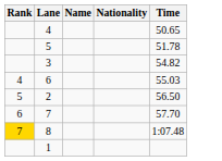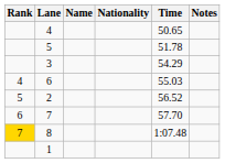 <table class="wikitable sortable" style="text-align:center">
 <tr>
 <th>Rank</th>
 <th>Lane</th>
 <th>Name</th>
 <th>Nationality</th>
 <th>Time</th>
+<th>Notes</th>
 </tr>
 <tr>
 <td></td>
 <td>4</td>
 <td align=left></td>
 <td align=left></td>
 <td>50.65</td>
+<td><strong></strong></td>
 </tr>
 <tr>
 <td></td>
 <td>5</td>
 <td align=left></td>
 <td align=left></td>
 <td>51.78</td>
+<td></td>
 </tr>
 <tr>
 <td></td>
 <td>3</td>
 <td align=left></td>
 <td align=left></td>
-<td>54.82</td>
+<td>54.29</td>
+<td></td>
 </tr>
 <tr>
 <td>4</td>
 <td>6</td>
 <td align=left></td>
 <td align=left></td>
 <td>55.03</td>
+<td></td>
 </tr>
 <tr>
 <td>5</td>
 <td>2</td>
 <td align=left></td>
 <td align=left></td>
-<td>56.50</td>
+<td>56.52</td>
+<td></td>
 </tr>
 <tr>
 <td>6</td>
 <td>7</td>
 <td align=left></td>
 <td align=left></td>
 <td>57.70</td>
+<td></td>
 </tr>
 <tr>
 <td style="background: gold;">7</td>
 <td>8</td>
 <td align=left></td>
 <td align=left></td>
 <td>1:07.48</td>
+<td></td>
 </tr>
 <tr>
 <td></td>
 <td>1</td>
 <td align=left></td>
 <td align=left></td>
 <td></td>
+<td><strong></strong></td>
 </tr>
 </table>
